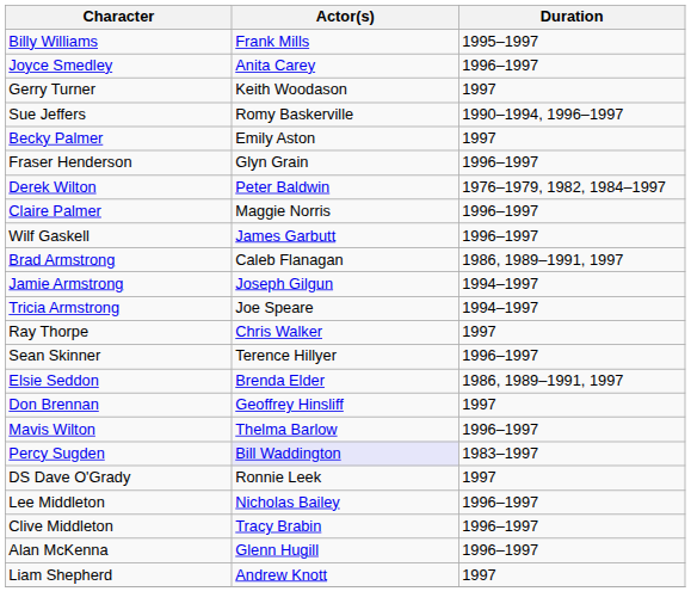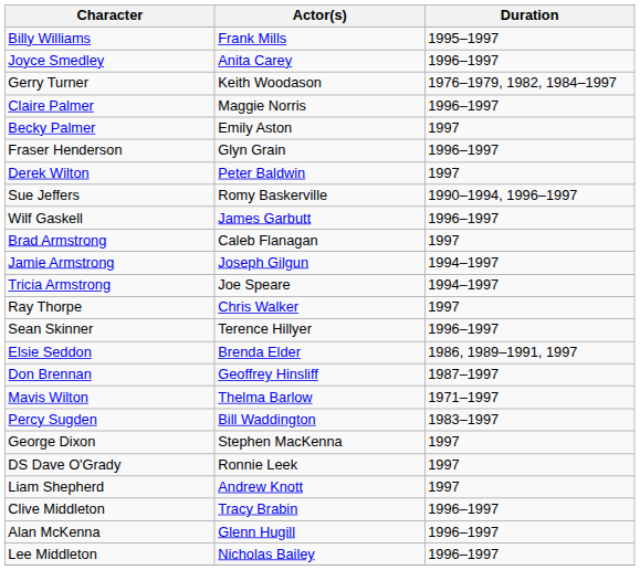 <table class="wikitable">
 <tr>
 <th scope="col" style="width:230px;">Character</th>
 <th scope="col" style="width:230px;">Actor(s)</th>
 <th scope="col" style="width:230px;">Duration</th>
 </tr>
 <tr>
 <td><a href='#'>Billy Williams</a></td>
 <td><a href='#'>Frank Mills</a></td>
 <td>1995–1997</td>
 </tr>
 <tr>
 <td><a href='#'>Joyce Smedley</a></td>
 <td><a href='#'>Anita Carey</a></td>
 <td>1996–1997</td>
 </tr>
 <tr>
 <td>Gerry Turner</td>
 <td>Keith Woodason</td>
-<td>1997</td>
+<td>1976–1979, 1982, 1984–1997</td>
 </tr>
 <tr>
-<td>Sue Jeffers</td>
-<td>Romy Baskerville</td>
-<td>1990–1994, 1996–1997</td>
+<td><a href='#'>Claire Palmer</a></td>
+<td>Maggie Norris</td>
+<td>1996–1997</td>
 </tr>
 <tr>
 <td><a href='#'>Becky Palmer</a></td>
 <td>Emily Aston</td>
 <td>1997</td>
 </tr>
 <tr>
 <td>Fraser Henderson</td>
 <td>Glyn Grain</td>
 <td>1996–1997</td>
 </tr>
 <tr>
 <td><a href='#'>Derek Wilton</a></td>
 <td><a href='#'>Peter Baldwin</a></td>
-<td>1976–1979, 1982, 1984–1997</td>
+<td>1997</td>
 </tr>
 <tr>
-<td><a href='#'>Claire Palmer</a></td>
-<td>Maggie Norris</td>
-<td>1996–1997</td>
+<td>Sue Jeffers</td>
+<td>Romy Baskerville</td>
+<td>1990–1994, 1996–1997</td>
 </tr>
 <tr>
 <td>Wilf Gaskell</td>
 <td><a href='#'>James Garbutt</a></td>
 <td>1996–1997</td>
 </tr>
 <tr>
 <td><a href='#'>Brad Armstrong</a></td>
 <td>Caleb Flanagan</td>
-<td>1986, 1989–1991, 1997</td>
+<td>1997</td>
 </tr>
 <tr>
 <td><a href='#'>Jamie Armstrong</a></td>
 <td><a href='#'>Joseph Gilgun</a></td>
 <td>1994–1997</td>
 </tr>
 <tr>
 <td><a href='#'>Tricia Armstrong</a></td>
 <td>Joe Speare</td>
 <td>1994–1997</td>
 </tr>
 <tr>
 <td>Ray Thorpe</td>
 <td><a href='#'>Chris Walker</a></td>
 <td>1997</td>
 </tr>
 <tr>
 <td>Sean Skinner</td>
 <td>Terence Hillyer</td>
 <td>1996–1997</td>
 </tr>
 <tr>
 <td><a href='#'>Elsie Seddon</a></td>
 <td><a href='#'>Brenda Elder</a></td>
 <td>1986, 1989–1991, 1997</td>
 </tr>
 <tr>
 <td><a href='#'>Don Brennan</a></td>
 <td><a href='#'>Geoffrey Hinsliff</a></td>
-<td>1997</td>
+<td>1987–1997</td>
 </tr>
 <tr>
 <td><a href='#'>Mavis Wilton</a></td>
 <td><a href='#'>Thelma Barlow</a></td>
-<td>1996–1997</td>
+<td>1971–1997</td>
 </tr>
 <tr>
 <td><a href='#'>Percy Sugden</a></td>
-<td style="background: lavender;"><a href='#'>Bill Waddington</a></td>
+<td><a href='#'>Bill Waddington</a></td>
 <td>1983–1997</td>
+</tr>
+<tr>
+<td>George Dixon</td>
+<td>Stephen MacKenna</td>
+<td>1997</td>
 </tr>
 <tr>
 <td>DS Dave O'Grady</td>
 <td>Ronnie Leek</td>
 <td>1997</td>
 </tr>
 <tr>
-<td>Lee Middleton</td>
-<td><a href='#'>Nicholas Bailey</a></td>
-<td>1996–1997</td>
+<td>Liam Shepherd</td>
+<td><a href='#'>Andrew Knott</a></td>
+<td>1997</td>
 </tr>
 <tr>
 <td>Clive Middleton</td>
 <td><a href='#'>Tracy Brabin</a></td>
 <td>1996–1997</td>
 </tr>
 <tr>
 <td>Alan McKenna</td>
 <td><a href='#'>Glenn Hugill</a></td>
 <td>1996–1997</td>
 </tr>
 <tr>
-<td>Liam Shepherd</td>
-<td><a href='#'>Andrew Knott</a></td>
-<td>1997</td>
+<td>Lee Middleton</td>
+<td><a href='#'>Nicholas Bailey</a></td>
+<td>1996–1997</td>
 </tr>
 <tr>
 </tr>
 </table>
